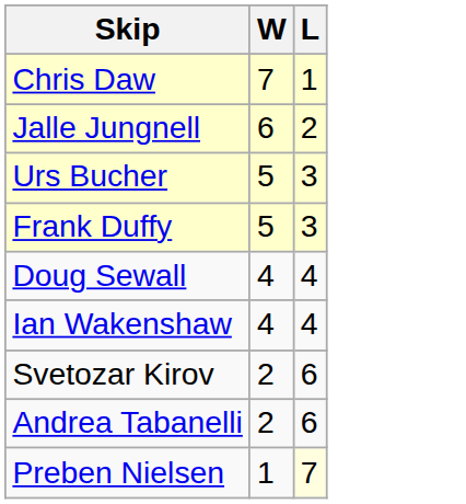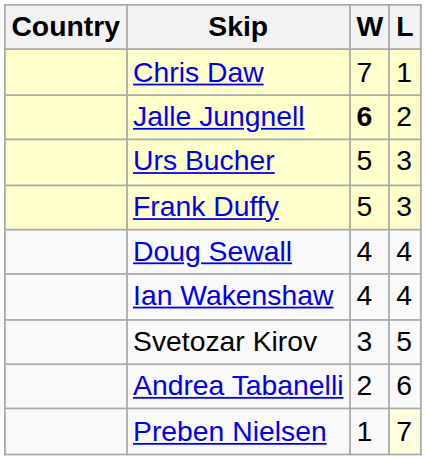 <table class=wikitable>
 <tr>
+<th>Country</th>
 <th>Skip</th>
 <th>W</th>
 <th>L</th>
 </tr>
 <tr bgcolor=#ffffcc>
+<td></td>
 <td><a href='#'>Chris Daw</a></td>
 <td>7</td>
 <td>1</td>
 </tr>
 <tr bgcolor=#ffffcc>
+<td></td>
 <td><a href='#'>Jalle Jungnell</a></td>
-<td>6</td>
+<td><strong>6</strong></td>
 <td>2</td>
 </tr>
 <tr bgcolor=#ffffcc>
+<td></td>
 <td><a href='#'>Urs Bucher</a></td>
 <td>5</td>
 <td>3</td>
 </tr>
 <tr bgcolor=#ffffcc>
+<td></td>
 <td><a href='#'>Frank Duffy</a></td>
 <td>5</td>
 <td>3</td>
 </tr>
 <tr>
+<td></td>
 <td><a href='#'>Doug Sewall</a></td>
 <td>4</td>
 <td>4</td>
 </tr>
 <tr>
+<td></td>
 <td><a href='#'>Ian Wakenshaw</a></td>
 <td>4</td>
 <td>4</td>
 </tr>
 <tr>
+<td></td>
 <td>Svetozar Kirov</td>
-<td>2</td>
-<td>6</td>
+<td>3</td>
+<td>5</td>
 </tr>
 <tr>
+<td></td>
 <td><a href='#'>Andrea Tabanelli</a></td>
 <td>2</td>
 <td>6</td>
 </tr>
 <tr>
+<td></td>
 <td><a href='#'>Preben Nielsen</a></td>
 <td>1</td>
 <td style="background: lightyellow;">7</td>
 </tr>
 </table>
